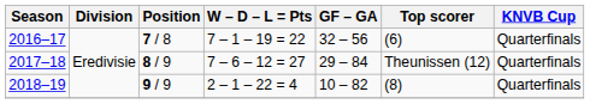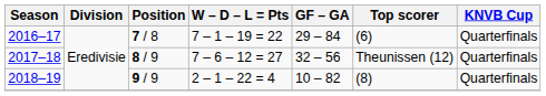 <table class="wikitable">
 <tr style="background:#f0f6fa;">
 <th>Season</th>
 <th>Division</th>
 <th>Position</th>
 <th>W – D – L = Pts</th>
 <th>GF – GA</th>
 <th>Top scorer</th>
 <th><a href='#'>KNVB Cup</a></th>
 </tr>
 <tr>
 <td><a href='#'>2016–17</a></td>
 <td rowspan="3">Eredivisie</td>
 <td><strong>7</strong> / 8</td>
 <td>7 – 1 – 19 = 22</td>
-<td>32 – 56</td>
+<td>29 – 84</td>
 <td> (6)</td>
 <td>Quarterfinals</td>
 </tr>
 <tr>
 <td><a href='#'>2017–18</a></td>
 <td><strong>8</strong> / 9</td>
 <td>7 – 6 – 12 = 27</td>
-<td>29 – 84</td>
+<td>32 – 56</td>
 <td>Theunissen (12)</td>
 <td>Quarterfinals</td>
 </tr>
 <tr>
 <td><a href='#'>2018–19</a></td>
 <td><strong>9</strong> / 9</td>
 <td>2 – 1 – 22 = 4</td>
 <td>10 – 82</td>
 <td> (8)</td>
 <td>Quarterfinals</td>
 </tr>
 <tr>
 </tr>
 </table>
